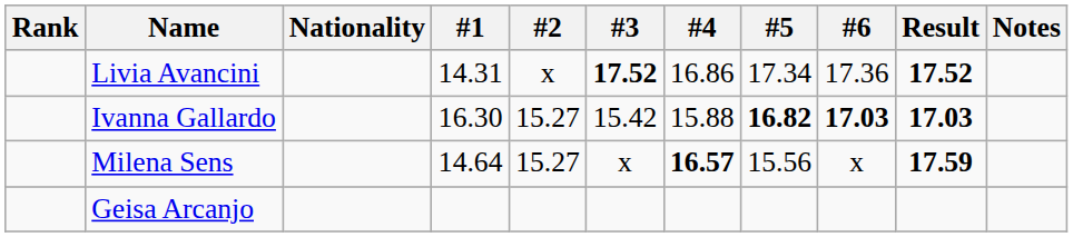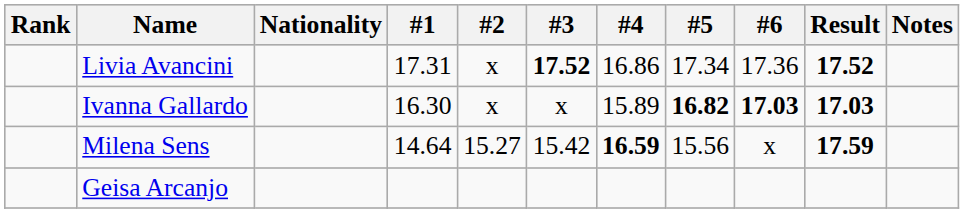 <table class="wikitable sortable" style="text-align:center">
 <tr>
 <th>Rank</th>
 <th>Name</th>
 <th>Nationality</th>
 <th>#1</th>
 <th>#2</th>
 <th>#3</th>
 <th>#4</th>
 <th>#5</th>
 <th>#6</th>
 <th>Result</th>
 <th>Notes</th>
 </tr>
 <tr>
 <td></td>
 <td align=left><a href='#'>Livia Avancini</a></td>
 <td align=left></td>
-<td>14.31</td>
+<td>17.31</td>
 <td>x</td>
 <td><strong>17.52</strong></td>
 <td>16.86</td>
 <td>17.34</td>
 <td>17.36</td>
 <td><strong>17.52</strong></td>
 <td></td>
 </tr>
 <tr>
 <td></td>
 <td align=left><a href='#'>Ivanna Gallardo</a></td>
 <td align=left></td>
 <td>16.30</td>
-<td>15.27</td>
-<td>15.42</td>
-<td>15.88</td>
+<td>x</td>
+<td>x</td>
+<td>15.89</td>
 <td><strong>16.82</strong></td>
 <td><strong>17.03</strong></td>
 <td><strong>17.03</strong></td>
 <td></td>
 </tr>
 <tr>
 <td></td>
 <td align=left><a href='#'>Milena Sens</a></td>
 <td align=left></td>
 <td>14.64</td>
 <td>15.27</td>
-<td>x</td>
-<td><strong>16.57</strong></td>
+<td>15.42</td>
+<td><strong>16.59</strong></td>
 <td>15.56</td>
 <td>x</td>
 <td><strong>17.59</strong></td>
 <td></td>
 </tr>
 <tr>
 <td></td>
 <td align=left><a href='#'>Geisa Arcanjo</a></td>
 <td align=left></td>
 <td></td>
 <td></td>
 <td></td>
 <td></td>
 <td></td>
 <td></td>
 <td><strong></strong></td>
 <td></td>
 </tr>
 </table>
